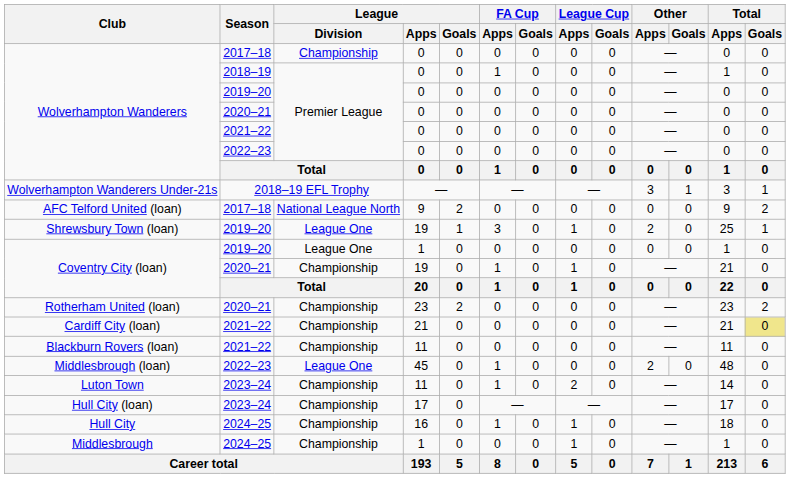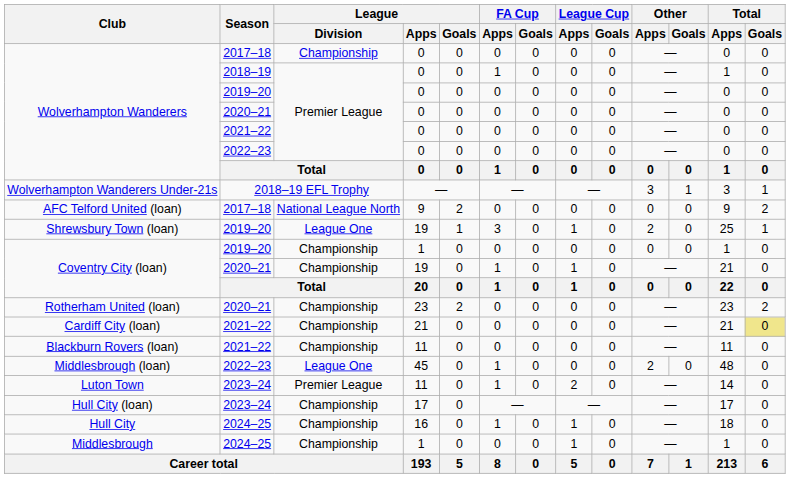 <table class="wikitable" style="text-align:center">
 <tr>
 <th rowspan="2">Club</th>
 <th rowspan="2">Season</th>
 <th colspan="3">League</th>
 <th colspan="2"><a href='#'>FA Cup</a></th>
 <th colspan="2"><a href='#'>League Cup</a></th>
 <th colspan="2">Other</th>
 <th colspan="2">Total</th>
 </tr>
 <tr>
 <th>Division</th>
 <th>Apps</th>
 <th>Goals</th>
 <th>Apps</th>
 <th>Goals</th>
 <th>Apps</th>
 <th>Goals</th>
 <th>Apps</th>
 <th>Goals</th>
 <th>Apps</th>
 <th>Goals</th>
 </tr>
 <tr>
 <td rowspan="7"><a href='#'>Wolverhampton Wanderers</a></td>
 <td><a href='#'>2017–18</a></td>
 <td><a href='#'>Championship</a></td>
 <td>0</td>
 <td>0</td>
 <td>0</td>
 <td>0</td>
 <td>0</td>
 <td>0</td>
 <td colspan="2">—</td>
 <td>0</td>
 <td>0</td>
 </tr>
 <tr>
 <td><a href='#'>2018–19</a></td>
 <td rowspan="5">Premier League</td>
 <td>0</td>
 <td>0</td>
 <td>1</td>
 <td>0</td>
 <td>0</td>
 <td>0</td>
 <td colspan="2">—</td>
 <td>1</td>
 <td>0</td>
 </tr>
 <tr>
 <td><a href='#'>2019–20</a></td>
 <td>0</td>
 <td>0</td>
 <td>0</td>
 <td>0</td>
 <td>0</td>
 <td>0</td>
 <td colspan="2">—</td>
 <td>0</td>
 <td>0</td>
 </tr>
 <tr>
 <td><a href='#'>2020–21</a></td>
 <td>0</td>
 <td>0</td>
 <td>0</td>
 <td>0</td>
 <td>0</td>
 <td>0</td>
 <td colspan="2">—</td>
 <td>0</td>
 <td>0</td>
 </tr>
 <tr>
 <td><a href='#'>2021–22</a></td>
 <td>0</td>
 <td>0</td>
 <td>0</td>
 <td>0</td>
 <td>0</td>
 <td>0</td>
 <td colspan="2">—</td>
 <td>0</td>
 <td>0</td>
 </tr>
 <tr>
 <td><a href='#'>2022–23</a></td>
 <td>0</td>
 <td>0</td>
 <td>0</td>
 <td>0</td>
 <td>0</td>
 <td>0</td>
 <td colspan="2">—</td>
 <td>0</td>
 <td>0</td>
 </tr>
 <tr>
 <th colspan="2">Total</th>
 <th>0</th>
 <th>0</th>
 <th>1</th>
 <th>0</th>
 <th>0</th>
 <th>0</th>
 <th>0</th>
 <th>0</th>
 <th>1</th>
 <th>0</th>
 </tr>
 <tr>
 <td><a href='#'>Wolverhampton Wanderers Under-21s</a></td>
 <td colspan="2"><a href='#'>2018–19 EFL Trophy</a></td>
 <td colspan="2">—</td>
 <td colspan="2">—</td>
 <td colspan="2">—</td>
 <td>3</td>
 <td>1</td>
 <td>3</td>
 <td>1</td>
 </tr>
 <tr>
 <td><a href='#'>AFC Telford United</a> (loan)</td>
 <td><a href='#'>2017–18</a></td>
 <td><a href='#'>National League North</a></td>
 <td>9</td>
 <td>2</td>
 <td>0</td>
 <td>0</td>
 <td>0</td>
 <td>0</td>
 <td>0</td>
 <td>0</td>
 <td>9</td>
 <td>2</td>
 </tr>
 <tr>
 <td><a href='#'>Shrewsbury Town</a> (loan)</td>
 <td><a href='#'>2019–20</a></td>
 <td><a href='#'>League One</a></td>
 <td>19</td>
 <td>1</td>
 <td>3</td>
 <td>0</td>
 <td>1</td>
 <td>0</td>
 <td>2</td>
 <td>0</td>
 <td>25</td>
 <td>1</td>
 </tr>
 <tr>
 <td rowspan="3"><a href='#'>Coventry City</a> (loan)</td>
 <td><a href='#'>2019–20</a></td>
-<td>League One</td>
+<td>Championship</td>
 <td>1</td>
 <td>0</td>
 <td>0</td>
 <td>0</td>
 <td>0</td>
 <td>0</td>
 <td>0</td>
 <td>0</td>
 <td>1</td>
 <td>0</td>
 </tr>
 <tr>
 <td><a href='#'>2020–21</a></td>
 <td>Championship</td>
 <td>19</td>
 <td>0</td>
 <td>1</td>
 <td>0</td>
 <td>1</td>
 <td>0</td>
 <td colspan="2">—</td>
 <td>21</td>
 <td>0</td>
 </tr>
 <tr>
 <th colspan="2">Total</th>
 <th>20</th>
 <th>0</th>
 <th>1</th>
 <th>0</th>
 <th>1</th>
 <th>0</th>
 <th>0</th>
 <th>0</th>
 <th>22</th>
 <th>0</th>
 </tr>
 <tr>
 <td><a href='#'>Rotherham United</a> (loan)</td>
 <td><a href='#'>2020–21</a></td>
 <td>Championship</td>
 <td>23</td>
 <td>2</td>
 <td>0</td>
 <td>0</td>
 <td>0</td>
 <td>0</td>
 <td colspan="2">—</td>
 <td>23</td>
 <td>2</td>
 </tr>
 <tr>
 <td><a href='#'>Cardiff City</a> (loan)</td>
 <td><a href='#'>2021–22</a></td>
 <td>Championship</td>
 <td>21</td>
 <td>0</td>
 <td>0</td>
 <td>0</td>
 <td>0</td>
 <td>0</td>
 <td colspan="2">—</td>
 <td>21</td>
 <td style="background: khaki;">0</td>
 </tr>
 <tr>
 <td><a href='#'>Blackburn Rovers</a> (loan)</td>
 <td><a href='#'>2021–22</a></td>
 <td>Championship</td>
 <td>11</td>
 <td>0</td>
 <td>0</td>
 <td>0</td>
 <td>0</td>
 <td>0</td>
 <td colspan="2">—</td>
 <td>11</td>
 <td>0</td>
 </tr>
 <tr>
 <td><a href='#'>Middlesbrough</a> (loan)</td>
 <td><a href='#'>2022–23</a></td>
 <td><a href='#'>League One</a></td>
 <td>45</td>
 <td>0</td>
 <td>1</td>
 <td>0</td>
 <td>0</td>
 <td>0</td>
 <td>2</td>
 <td>0</td>
 <td>48</td>
 <td>0</td>
 </tr>
 <tr>
 <td><a href='#'>Luton Town</a></td>
 <td><a href='#'>2023–24</a></td>
-<td>Championship</td>
+<td>Premier League</td>
 <td>11</td>
 <td>0</td>
 <td>1</td>
 <td>0</td>
 <td>2</td>
 <td>0</td>
 <td colspan="2">—</td>
 <td>14</td>
 <td>0</td>
 </tr>
 <tr>
 <td><a href='#'>Hull City</a> (loan)</td>
 <td><a href='#'>2023–24</a></td>
 <td>Championship</td>
 <td>17</td>
 <td>0</td>
 <td colspan="2">—</td>
 <td colspan="2">—</td>
 <td colspan="2">—</td>
 <td>17</td>
 <td>0</td>
 </tr>
 <tr>
 <td><a href='#'>Hull City</a></td>
 <td><a href='#'>2024–25</a></td>
 <td>Championship</td>
 <td>16</td>
 <td>0</td>
 <td>1</td>
 <td>0</td>
 <td>1</td>
 <td>0</td>
 <td colspan="2">—</td>
 <td>18</td>
 <td>0</td>
 </tr>
 <tr>
 <td><a href='#'>Middlesbrough</a></td>
 <td><a href='#'>2024–25</a></td>
 <td>Championship</td>
 <td>1</td>
 <td>0</td>
 <td>0</td>
 <td>0</td>
 <td>1</td>
 <td>0</td>
 <td colspan="2">—</td>
 <td>1</td>
 <td>0</td>
 </tr>
 <tr>
 <th colspan="3">Career total</th>
 <th>193</th>
 <th>5</th>
 <th>8</th>
 <th>0</th>
 <th>5</th>
 <th>0</th>
 <th>7</th>
 <th>1</th>
 <th>213</th>
 <th>6</th>
 </tr>
 </table>
